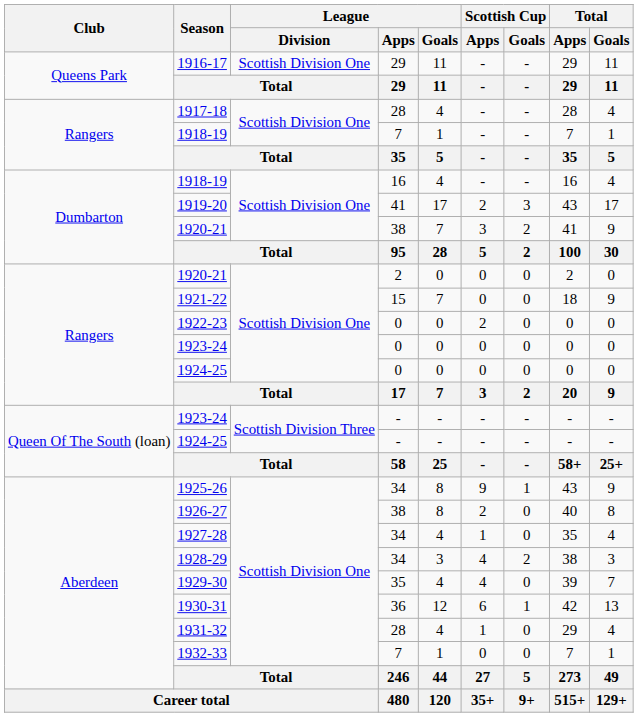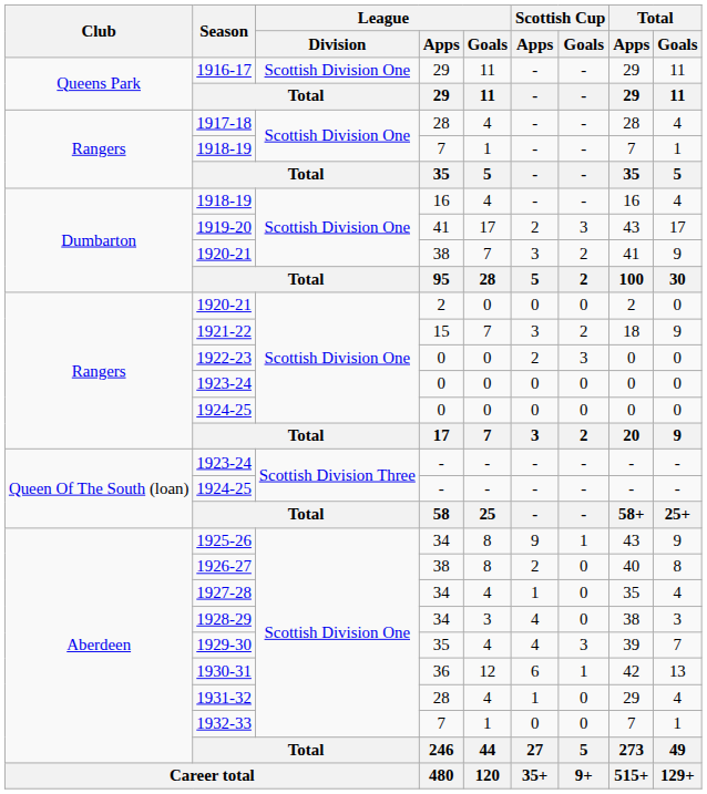 <table class="wikitable" style="text-align:center">
 <tr>
 <th rowspan="2">Club</th>
 <th rowspan="2">Season</th>
 <th colspan="3">League</th>
 <th colspan="2">Scottish Cup</th>
 <th colspan="2">Total</th>
 </tr>
 <tr>
 <th>Division</th>
 <th>Apps</th>
 <th>Goals</th>
 <th>Apps</th>
 <th>Goals</th>
 <th>Apps</th>
 <th>Goals</th>
 </tr>
 <tr>
 <td rowspan="2"><a href='#'>Queens Park</a></td>
 <td><a href='#'>1916-17</a></td>
 <td><a href='#'>Scottish Division One</a></td>
 <td>29</td>
 <td>11</td>
 <td>-</td>
 <td>-</td>
 <td>29</td>
 <td>11</td>
 </tr>
 <tr>
 <th colspan="2">Total</th>
 <th>29</th>
 <th>11</th>
 <th>-</th>
 <th>-</th>
 <th>29</th>
 <th>11</th>
 </tr>
 <tr>
 <td rowspan="3"><a href='#'>Rangers</a></td>
 <td><a href='#'>1917-18</a></td>
 <td rowspan="2"><a href='#'>Scottish Division One</a></td>
 <td>28</td>
 <td>4</td>
 <td>-</td>
 <td>-</td>
 <td>28</td>
 <td>4</td>
 </tr>
 <tr>
 <td><a href='#'>1918-19</a></td>
 <td>7</td>
 <td>1</td>
 <td>-</td>
 <td>-</td>
 <td>7</td>
 <td>1</td>
 </tr>
 <tr>
 <th colspan="2">Total</th>
 <th>35</th>
 <th>5</th>
 <th>-</th>
 <th>-</th>
 <th>35</th>
 <th>5</th>
 </tr>
 <tr>
 <td rowspan="4"><a href='#'>Dumbarton</a></td>
 <td><a href='#'>1918-19</a></td>
 <td rowspan="3"><a href='#'>Scottish Division One</a></td>
 <td>16</td>
 <td>4</td>
 <td>-</td>
 <td>-</td>
 <td>16</td>
 <td>4</td>
 </tr>
 <tr>
 <td><a href='#'>1919-20</a></td>
 <td>41</td>
 <td>17</td>
 <td>2</td>
 <td>3</td>
 <td>43</td>
 <td>17</td>
 </tr>
 <tr>
 <td><a href='#'>1920-21</a></td>
 <td>38</td>
 <td>7</td>
 <td>3</td>
 <td>2</td>
 <td>41</td>
 <td>9</td>
 </tr>
 <tr>
 <th colspan="2">Total</th>
 <th>95</th>
 <th>28</th>
 <th>5</th>
 <th>2</th>
 <th>100</th>
 <th>30</th>
 </tr>
 <tr>
 <td rowspan="6"><a href='#'>Rangers</a></td>
 <td><a href='#'>1920-21</a></td>
 <td rowspan="5"><a href='#'>Scottish Division One</a></td>
 <td>2</td>
 <td>0</td>
 <td>0</td>
 <td>0</td>
 <td>2</td>
 <td>0</td>
 </tr>
 <tr>
 <td><a href='#'>1921-22</a></td>
 <td>15</td>
 <td>7</td>
-<td>0</td>
-<td>0</td>
+<td>3</td>
+<td>2</td>
 <td>18</td>
 <td>9</td>
 </tr>
 <tr>
 <td><a href='#'>1922-23</a></td>
 <td>0</td>
 <td>0</td>
 <td>2</td>
-<td>0</td>
+<td>3</td>
 <td>0</td>
 <td>0</td>
 </tr>
 <tr>
 <td><a href='#'>1923-24</a></td>
 <td>0</td>
 <td>0</td>
 <td>0</td>
 <td>0</td>
 <td>0</td>
 <td>0</td>
 </tr>
 <tr>
 <td><a href='#'>1924-25</a></td>
 <td>0</td>
 <td>0</td>
 <td>0</td>
 <td>0</td>
 <td>0</td>
 <td>0</td>
 </tr>
 <tr>
 <th colspan="2">Total</th>
 <th>17</th>
 <th>7</th>
 <th>3</th>
 <th>2</th>
 <th>20</th>
 <th>9</th>
 </tr>
 <tr>
 <td rowspan="3"><a href='#'>Queen Of The South</a> (loan)</td>
 <td><a href='#'>1923-24</a></td>
 <td rowspan="2"><a href='#'>Scottish Division Three</a></td>
 <td>-</td>
 <td>-</td>
 <td>-</td>
 <td>-</td>
 <td>-</td>
 <td>-</td>
 </tr>
 <tr>
 <td><a href='#'>1924-25</a></td>
 <td>-</td>
 <td>-</td>
 <td>-</td>
 <td>-</td>
 <td>-</td>
 <td>-</td>
 </tr>
 <tr>
 <th colspan="2">Total</th>
 <th>58</th>
 <th>25</th>
 <th>-</th>
 <th>-</th>
 <th>58+</th>
 <th>25+</th>
 </tr>
 <tr>
 <td rowspan="9"><a href='#'>Aberdeen</a></td>
 <td><a href='#'>1925-26</a></td>
 <td rowspan="8"><a href='#'>Scottish Division One</a></td>
 <td>34</td>
 <td>8</td>
 <td>9</td>
 <td>1</td>
 <td>43</td>
 <td>9</td>
 </tr>
 <tr>
 <td><a href='#'>1926-27</a></td>
 <td>38</td>
 <td>8</td>
 <td>2</td>
 <td>0</td>
 <td>40</td>
 <td>8</td>
 </tr>
 <tr>
 <td><a href='#'>1927-28</a></td>
 <td>34</td>
 <td>4</td>
 <td>1</td>
 <td>0</td>
 <td>35</td>
 <td>4</td>
 </tr>
 <tr>
 <td><a href='#'>1928-29</a></td>
 <td>34</td>
 <td>3</td>
 <td>4</td>
-<td>2</td>
+<td>0</td>
 <td>38</td>
 <td>3</td>
 </tr>
 <tr>
 <td><a href='#'>1929-30</a></td>
 <td>35</td>
 <td>4</td>
 <td>4</td>
-<td>0</td>
+<td>3</td>
 <td>39</td>
 <td>7</td>
 </tr>
 <tr>
 <td><a href='#'>1930-31</a></td>
 <td>36</td>
 <td>12</td>
 <td>6</td>
 <td>1</td>
 <td>42</td>
 <td>13</td>
 </tr>
 <tr>
 <td><a href='#'>1931-32</a></td>
 <td>28</td>
 <td>4</td>
 <td>1</td>
 <td>0</td>
 <td>29</td>
 <td>4</td>
 </tr>
 <tr>
 <td><a href='#'>1932-33</a></td>
 <td>7</td>
 <td>1</td>
 <td>0</td>
 <td>0</td>
 <td>7</td>
 <td>1</td>
 </tr>
 <tr>
 <th colspan="2">Total</th>
 <th>246</th>
 <th>44</th>
 <th>27</th>
 <th>5</th>
 <th>273</th>
 <th>49</th>
 </tr>
 <tr>
 <th colspan="3">Career total</th>
 <th>480</th>
 <th>120</th>
 <th>35+</th>
 <th>9+</th>
 <th>515+</th>
 <th>129+</th>
 </tr>
 </table>
